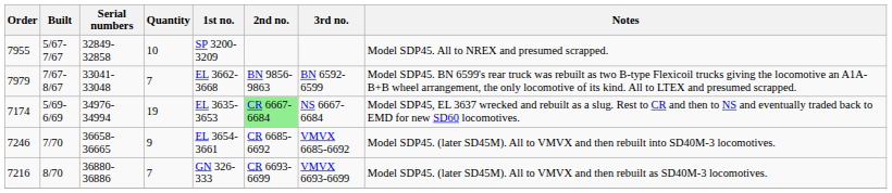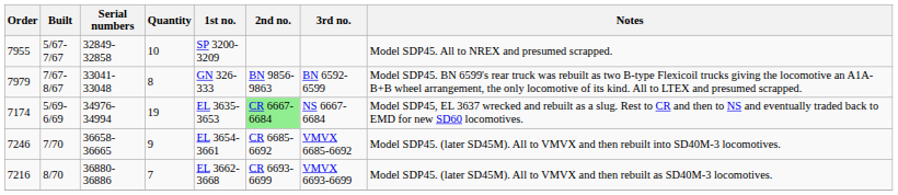 <table class = "wikitable">
 <tr>
 <th>Order</th>
 <th>Built</th>
 <th>Serial numbers</th>
 <th>Quantity</th>
 <th>1st no.</th>
 <th>2nd no.</th>
 <th>3rd no.</th>
 <th>Notes</th>
 </tr>
 <tr>
 <td>7955</td>
 <td>5/67-7/67</td>
 <td>32849-32858</td>
 <td>10</td>
 <td><a href='#'>SP</a> 3200-3209</td>
 <td></td>
 <td></td>
 <td>Model SDP45. All to NREX and presumed scrapped.</td>
 </tr>
 <tr>
 <td>7979</td>
 <td>7/67-8/67</td>
 <td>33041-33048</td>
-<td>7</td>
-<td><a href='#'>EL</a> 3662-3668</td>
+<td>8</td>
+<td><a href='#'>GN</a> 326-333</td>
 <td><a href='#'>BN</a> 9856-9863</td>
 <td><a href='#'>BN</a> 6592-6599</td>
 <td>Model SDP45. BN 6599's rear truck was rebuilt as two B-type Flexicoil trucks giving the locomotive an A1A-B+B wheel arrangement, the only locomotive of its kind. All to LTEX and presumed scrapped.</td>
 </tr>
 <tr>
 <td>7174</td>
 <td>5/69-6/69</td>
 <td>34976-34994</td>
 <td>19</td>
 <td><a href='#'>EL</a> 3635-3653</td>
 <td style="background: lightgreen;"><a href='#'>CR</a> 6667-6684</td>
 <td><a href='#'>NS</a> 6667-6684</td>
 <td>Model SDP45, EL 3637 wrecked and rebuilt as a slug. Rest to <a href='#'>CR</a> and then to <a href='#'>NS</a> and eventually traded back to EMD for new <a href='#'>SD60</a> locomotives.</td>
 </tr>
 <tr>
 <td>7246</td>
 <td>7/70</td>
 <td>36658-36665</td>
 <td>9</td>
 <td><a href='#'>EL</a> 3654-3661</td>
 <td><a href='#'>CR</a> 6685-6692</td>
 <td><a href='#'>VMVX</a> 6685-6692</td>
 <td>Model SDP45. (later SD45M). All to VMVX and then rebuilt into SD40M-3 locomotives.</td>
 </tr>
 <tr>
 <td>7216</td>
 <td>8/70</td>
 <td>36880-36886</td>
 <td>7</td>
-<td><a href='#'>GN</a> 326-333</td>
+<td><a href='#'>EL</a> 3662-3668</td>
 <td><a href='#'>CR</a> 6693-6699</td>
 <td><a href='#'>VMVX</a> 6693-6699</td>
 <td>Model SDP45. (later SD45M). All to VMVX and then rebuilt as SD40M-3 locomotives.</td>
 </tr>
 <tr>
 </tr>
 </table>
